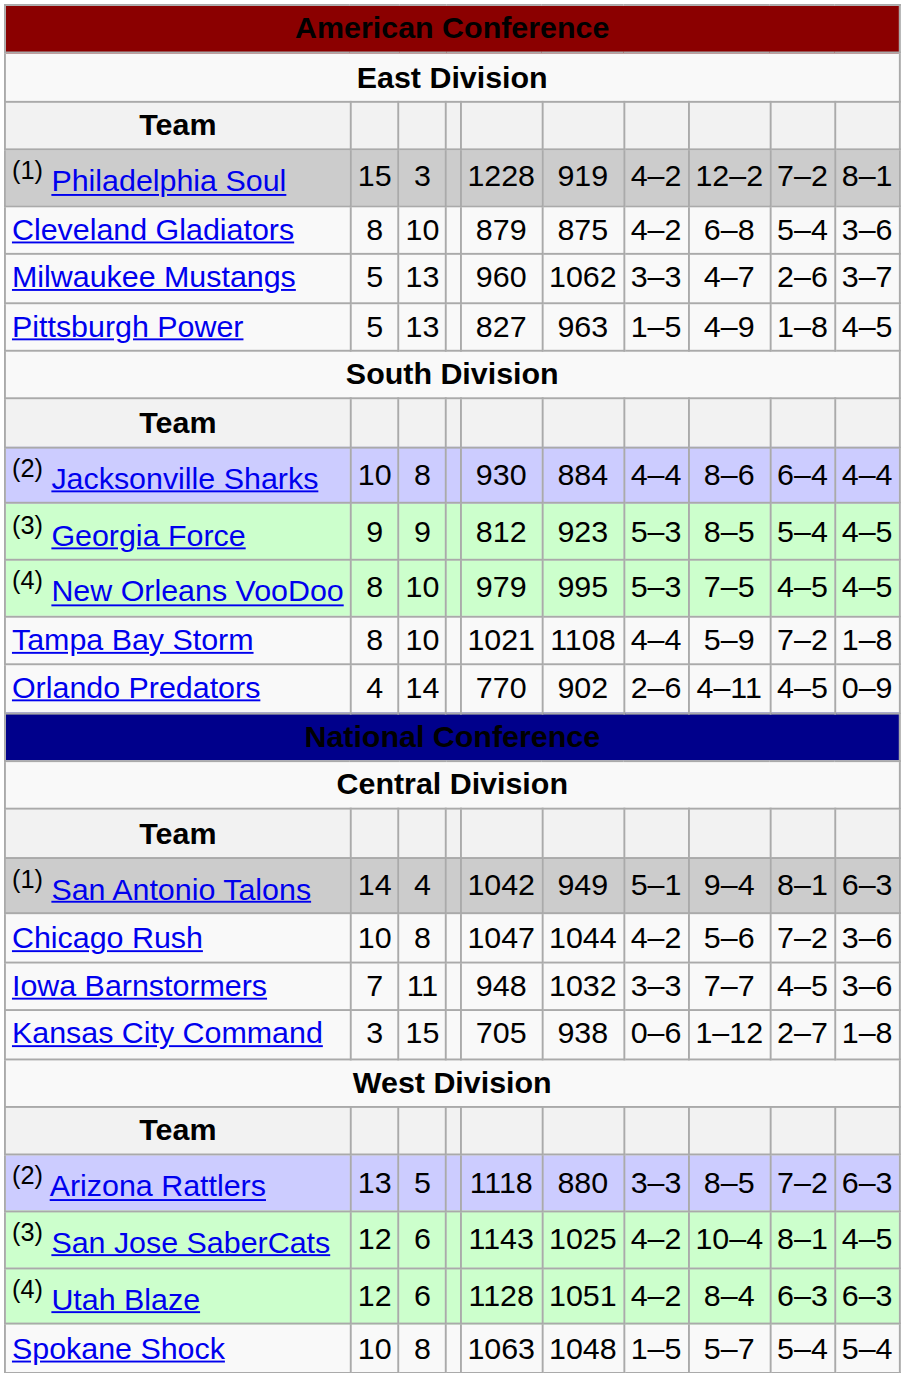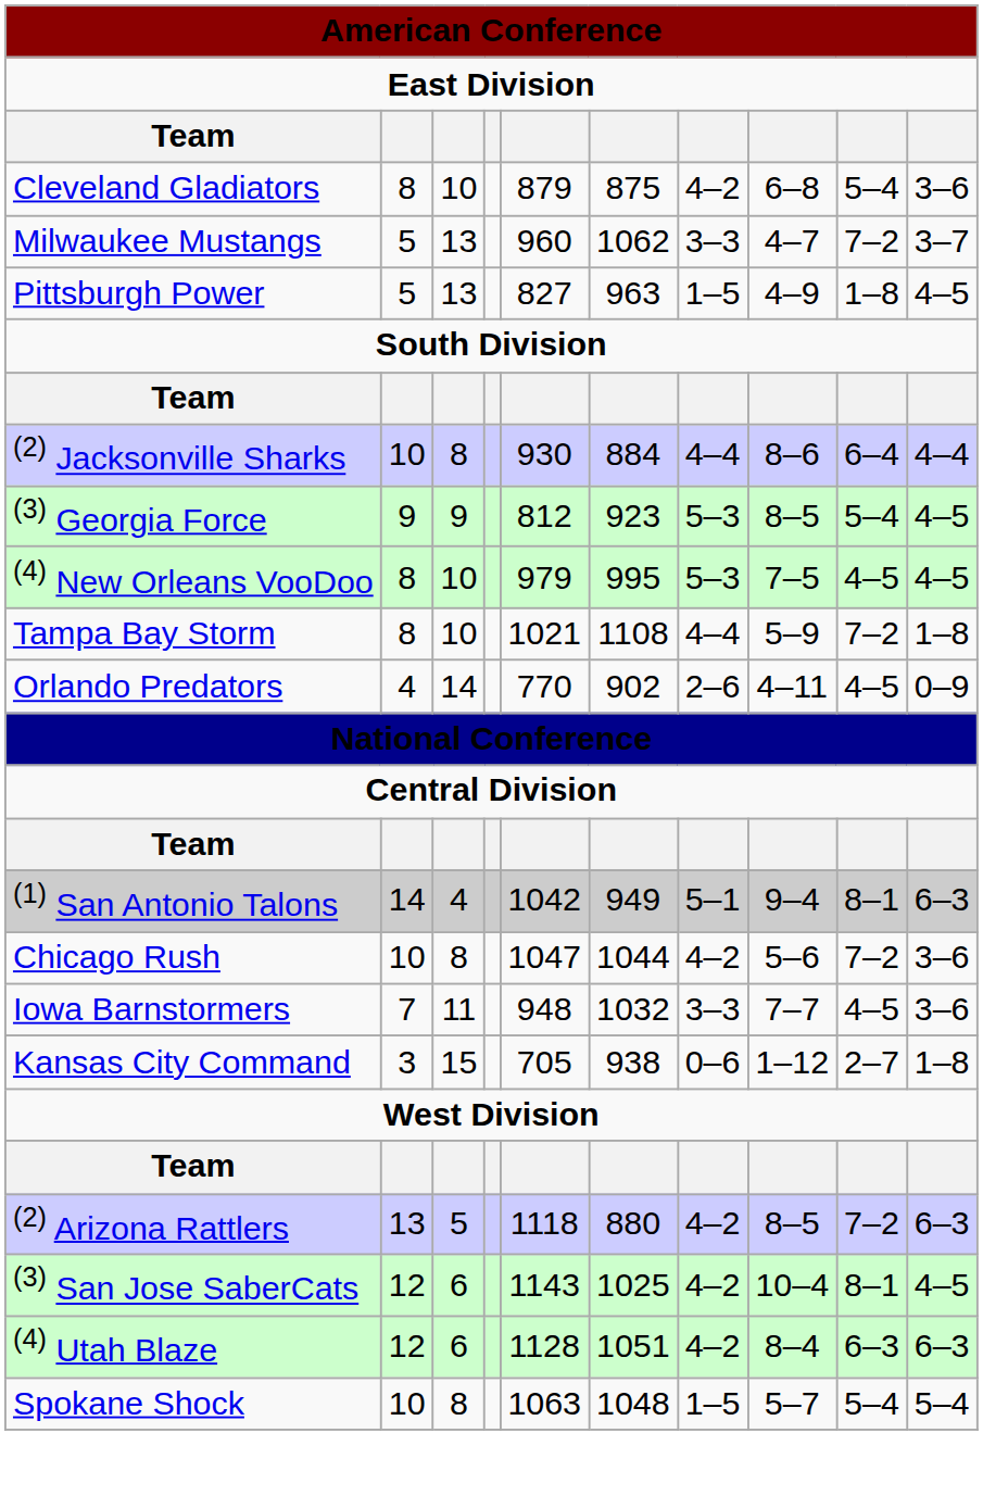 <table class="wikitable">
 <tr>
 <td bgcolor="darkred" colspan="10" align="center"><span><strong>American Conference</strong></span></td>
 </tr>
 <tr>
 <td colspan="10" align="center"><strong>East Division</strong></td>
 </tr>
 <tr>
 <th align="center">Team</th>
 <th align="center"></th>
 <th align="center"></th>
 <th align="center"></th>
 <th align="center"></th>
 <th align="center"></th>
 <th align="center"></th>
 <th align="center"></th>
 <th align="center"></th>
 <th align="center"></th>
-</tr>
-<tr bgcolor=#CCCCCC>
-<td align="left"><sup>(1)</sup> <a href='#'>Philadelphia Soul</a></td>
-<td align="center">15</td>
-<td align="center">3</td>
-<td align="center"></td>
-<td align="center">1228</td>
-<td align="center">919</td>
-<td align="center">4–2</td>
-<td align="center">12–2</td>
-<td align="center">7–2</td>
-<td align="center">8–1</td>
 </tr>
 <tr>
 <td align="left"><a href='#'>Cleveland Gladiators</a></td>
 <td align="center">8</td>
 <td align="center">10</td>
 <td align="center"></td>
 <td align="center">879</td>
 <td align="center">875</td>
 <td align="center">4–2</td>
 <td align="center">6–8</td>
 <td align="center">5–4</td>
 <td align="center">3–6</td>
 </tr>
 <tr>
 <td align="left"><a href='#'>Milwaukee Mustangs</a></td>
 <td align="center">5</td>
 <td align="center">13</td>
 <td align="center"></td>
 <td align="center">960</td>
 <td align="center">1062</td>
 <td align="center">3–3</td>
 <td align="center">4–7</td>
-<td align="center">2–6</td>
+<td align="center">7–2</td>
 <td align="center">3–7</td>
 </tr>
 <tr>
 <td align="left"><a href='#'>Pittsburgh Power</a></td>
 <td align="center">5</td>
 <td align="center">13</td>
 <td align="center"></td>
 <td align="center">827</td>
 <td align="center">963</td>
 <td align="center">1–5</td>
 <td align="center">4–9</td>
 <td align="center">1–8</td>
 <td align="center">4–5</td>
 </tr>
 <tr>
 <td colspan="10" align="center"><strong>South Division</strong></td>
 </tr>
 <tr>
 <th align="center">Team</th>
 <th align="center"></th>
 <th align="center"></th>
 <th align="center"></th>
 <th align="center"></th>
 <th align="center"></th>
 <th align="center"></th>
 <th align="center"></th>
 <th align="center"></th>
 <th align="center"></th>
 </tr>
 <tr bgcolor=#CCCCFF>
 <td align="left"><sup>(2)</sup> <a href='#'>Jacksonville Sharks</a></td>
 <td align="center">10</td>
 <td align="center">8</td>
 <td align="center"></td>
 <td align="center">930</td>
 <td align="center">884</td>
 <td align="center">4–4</td>
 <td align="center">8–6</td>
 <td align="center">6–4</td>
 <td align="center">4–4</td>
 </tr>
 <tr bgcolor=#CCFFCC>
 <td align="left"><sup>(3)</sup> <a href='#'>Georgia Force</a></td>
 <td align="center">9</td>
 <td align="center">9</td>
 <td align="center"></td>
 <td align="center">812</td>
 <td align="center">923</td>
 <td align="center">5–3</td>
 <td align="center">8–5</td>
 <td align="center">5–4</td>
 <td align="center">4–5</td>
 </tr>
 <tr bgcolor=#CCFFCC>
 <td align="left"><sup>(4)</sup> <a href='#'>New Orleans VooDoo</a></td>
 <td align="center">8</td>
 <td align="center">10</td>
 <td align="center"></td>
 <td align="center">979</td>
 <td align="center">995</td>
 <td align="center">5–3</td>
 <td align="center">7–5</td>
 <td align="center">4–5</td>
 <td align="center">4–5</td>
 </tr>
 <tr>
 <td align="left"><a href='#'>Tampa Bay Storm</a></td>
 <td align="center">8</td>
 <td align="center">10</td>
 <td align="center"></td>
 <td align="center">1021</td>
 <td align="center">1108</td>
 <td align="center">4–4</td>
 <td align="center">5–9</td>
 <td align="center">7–2</td>
 <td align="center">1–8</td>
 </tr>
 <tr>
 <td align="left"><a href='#'>Orlando Predators</a></td>
 <td align="center">4</td>
 <td align="center">14</td>
 <td align="center"></td>
 <td align="center">770</td>
 <td align="center">902</td>
 <td align="center">2–6</td>
 <td align="center">4–11</td>
 <td align="center">4–5</td>
 <td align="center">0–9</td>
 </tr>
 <tr>
 <td bgcolor="darkblue" colspan="10" align="center"><span><strong>National Conference</strong></span></td>
 </tr>
 <tr>
 <td colspan="10" align="center"><strong>Central Division</strong></td>
 </tr>
 <tr>
 <th align="center">Team</th>
 <th align="center"></th>
 <th align="center"></th>
 <th align="center"></th>
 <th align="center"></th>
 <th align="center"></th>
 <th align="center"></th>
 <th align="center"></th>
 <th align="center"></th>
 <th align="center"></th>
 </tr>
 <tr bgcolor=#CCCCCC>
 <td align="left"><sup>(1)</sup> <a href='#'>San Antonio Talons</a></td>
 <td align="center">14</td>
 <td align="center">4</td>
 <td align="center"></td>
 <td align="center">1042</td>
 <td align="center">949</td>
 <td align="center">5–1</td>
 <td align="center">9–4</td>
 <td align="center">8–1</td>
 <td align="center">6–3</td>
 </tr>
 <tr>
 <td align="left"><a href='#'>Chicago Rush</a></td>
 <td align="center">10</td>
 <td align="center">8</td>
 <td align="center"></td>
 <td align="center">1047</td>
 <td align="center">1044</td>
 <td align="center">4–2</td>
 <td align="center">5–6</td>
 <td align="center">7–2</td>
 <td align="center">3–6</td>
 </tr>
 <tr>
 <td align="left"><a href='#'>Iowa Barnstormers</a></td>
 <td align="center">7</td>
 <td align="center">11</td>
 <td align="center"></td>
 <td align="center">948</td>
 <td align="center">1032</td>
 <td align="center">3–3</td>
 <td align="center">7–7</td>
 <td align="center">4–5</td>
 <td align="center">3–6</td>
 </tr>
 <tr>
 <td align="left"><a href='#'>Kansas City Command</a></td>
 <td align="center">3</td>
 <td align="center">15</td>
 <td align="center"></td>
 <td align="center">705</td>
 <td align="center">938</td>
 <td align="center">0–6</td>
 <td align="center">1–12</td>
 <td align="center">2–7</td>
 <td align="center">1–8</td>
 </tr>
 <tr>
 <td colspan="10" align="center"><strong>West Division</strong></td>
 </tr>
 <tr>
 <th align="center">Team</th>
 <th align="center"></th>
 <th align="center"></th>
 <th align="center"></th>
 <th align="center"></th>
 <th align="center"></th>
 <th align="center"></th>
 <th align="center"></th>
 <th align="center"></th>
 <th align="center"></th>
 </tr>
 <tr bgcolor=#CCCCFF>
 <td align="left"><sup>(2)</sup> <a href='#'>Arizona Rattlers</a></td>
 <td align="center">13</td>
 <td align="center">5</td>
 <td align="center"></td>
 <td align="center">1118</td>
 <td align="center">880</td>
-<td align="center">3–3</td>
+<td align="center">4–2</td>
 <td align="center">8–5</td>
 <td align="center">7–2</td>
 <td align="center">6–3</td>
 </tr>
 <tr bgcolor=#CCFFCC>
 <td align="left"><sup>(3)</sup> <a href='#'>San Jose SaberCats</a></td>
 <td align="center">12</td>
 <td align="center">6</td>
 <td align="center"></td>
 <td align="center">1143</td>
 <td align="center">1025</td>
 <td align="center">4–2</td>
 <td align="center">10–4</td>
 <td align="center">8–1</td>
 <td align="center">4–5</td>
 </tr>
 <tr bgcolor=#CCFFCC>
 <td align="left"><sup>(4)</sup> <a href='#'>Utah Blaze</a></td>
 <td align="center">12</td>
 <td align="center">6</td>
 <td align="center"></td>
 <td align="center">1128</td>
 <td align="center">1051</td>
 <td align="center">4–2</td>
 <td align="center">8–4</td>
 <td align="center">6–3</td>
 <td align="center">6–3</td>
 </tr>
 <tr>
 <td align="left"><a href='#'>Spokane Shock</a></td>
 <td align="center">10</td>
 <td align="center">8</td>
 <td align="center"></td>
 <td align="center">1063</td>
 <td align="center">1048</td>
 <td align="center">1–5</td>
 <td align="center">5–7</td>
 <td align="center">5–4</td>
 <td align="center">5–4</td>
 </tr>
 </table>
